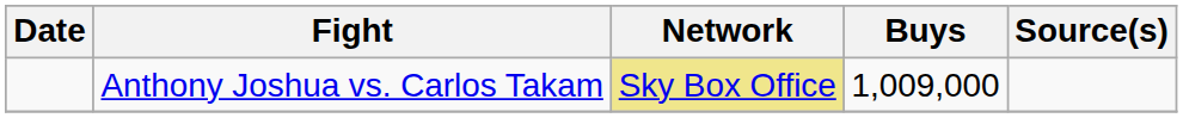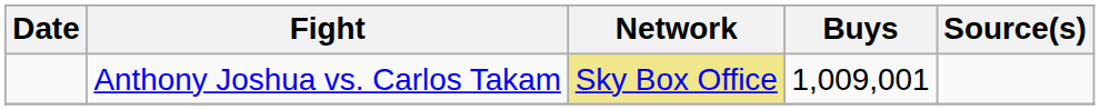 <table class="wikitable sortable">
 <tr>
 <th>Date</th>
 <th>Fight</th>
 <th>Network</th>
 <th>Buys</th>
 <th>Source(s)</th>
 </tr>
 <tr>
 <td></td>
 <td><a href='#'>Anthony Joshua vs. Carlos Takam</a></td>
 <td style="background: khaki;"><a href='#'>Sky Box Office</a></td>
-<td>1,009,000</td>
+<td>1,009,001</td>
 <td></td>
 </tr>
 <tr>
 </tr>
 </table>
